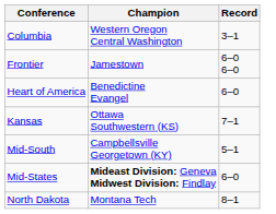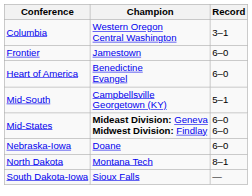 <table class="wikitable">
 <tr>
 <th>Conference</th>
 <th>Champion</th>
 <th>Record</th>
 </tr>
 <tr>
 <td><a href='#'>Columbia</a></td>
 <td><a href='#'>Western Oregon</a><br><a href='#'>Central Washington</a></td>
 <td>3–1</td>
 </tr>
 <tr>
 <td><a href='#'>Frontier</a></td>
 <td><a href='#'>Jamestown</a></td>
-<td>6–0<br>6–0</td>
+<td>6–0</td>
 </tr>
 <tr>
 <td><a href='#'>Heart of America</a></td>
 <td><a href='#'>Benedictine</a><br><a href='#'>Evangel</a></td>
 <td>6–0</td>
-</tr>
-<tr>
-<td><a href='#'>Kansas</a></td>
-<td><a href='#'>Ottawa</a><br><a href='#'>Southwestern (KS)</a></td>
-<td>7–1</td>
 </tr>
 <tr>
 <td><a href='#'>Mid-South</a></td>
 <td><a href='#'>Campbellsville</a><br><a href='#'>Georgetown (KY)</a></td>
 <td>5–1</td>
 </tr>
 <tr>
 <td><a href='#'>Mid-States</a></td>
 <td><strong>Mideast Division:</strong> <a href='#'>Geneva</a><br><strong>Midwest Division:</strong> <a href='#'>Findlay</a></td>
+<td>6–0<br>6–0</td>
+</tr>
+<tr>
+<td><a href='#'>Nebraska-Iowa</a></td>
+<td><a href='#'>Doane</a></td>
 <td>6–0</td>
 </tr>
 <tr>
 <td><a href='#'>North Dakota</a></td>
 <td><a href='#'>Montana Tech</a></td>
 <td>8–1</td>
 </tr>
+<tr>
+<td><a href='#'>South Dakota-Iowa</a></td>
+<td><a href='#'>Sioux Falls</a></td>
+<td>—</td>
+</tr>
 </table>
